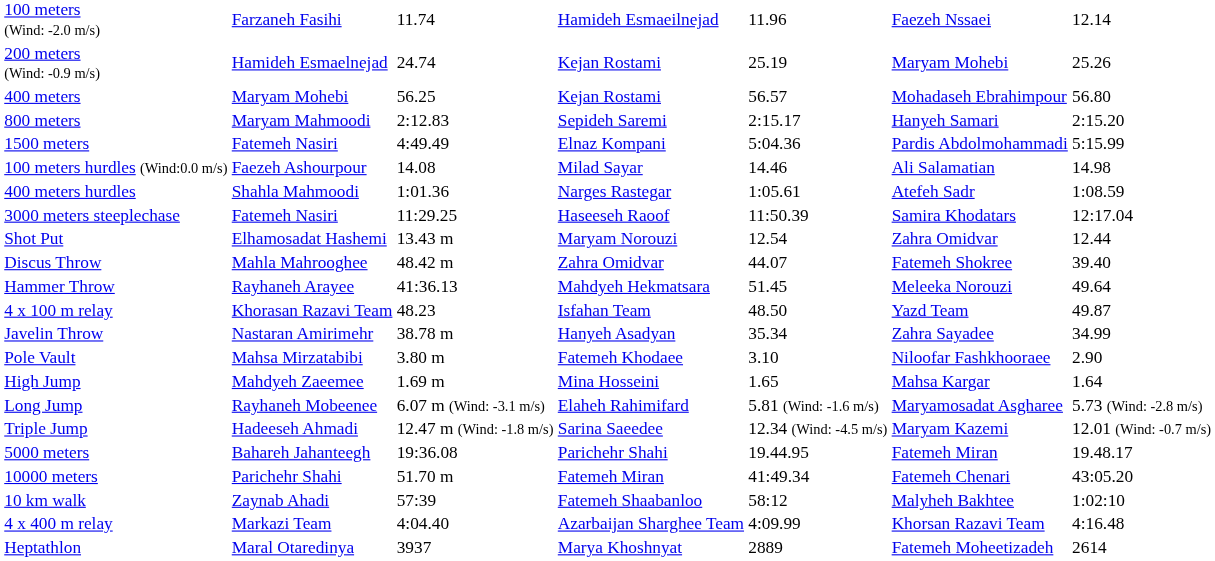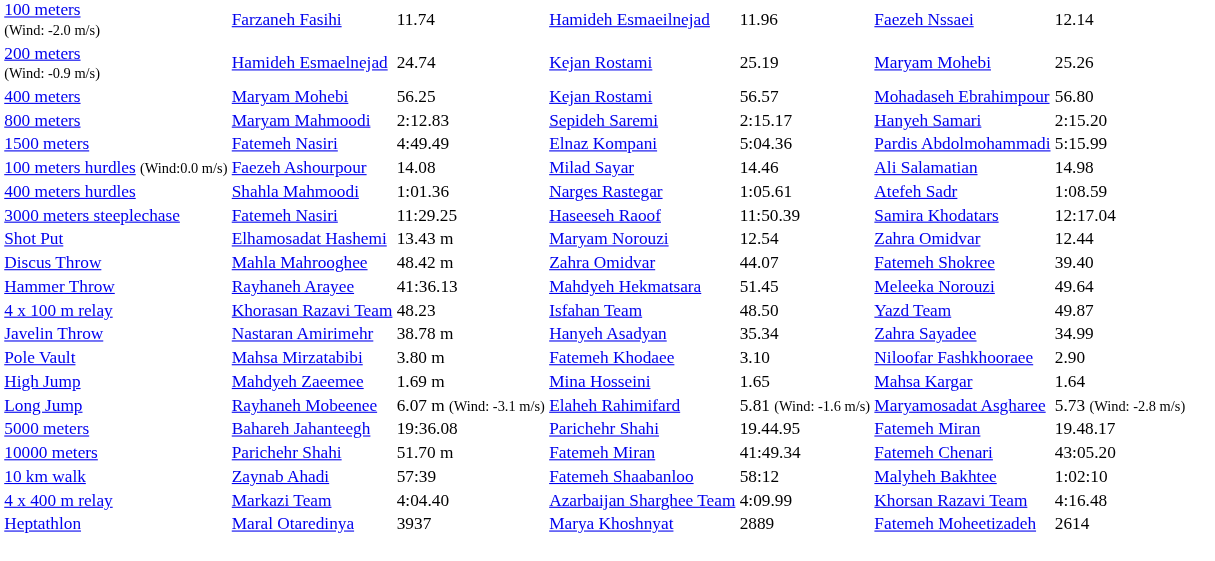 <table>
 <tr>
 <td><a href='#'>100 meters</a><br> <small>(Wind: -2.0 m/s)</small></td>
 <td><a href='#'>Farzaneh Fasihi</a></td>
 <td>11.74</td>
 <td><a href='#'>Hamideh Esmaeilnejad</a></td>
 <td>11.96</td>
 <td><a href='#'>Faezeh Nssaei</a></td>
 <td>12.14</td>
 </tr>
 <tr>
 <td><a href='#'>200 meters</a><br> <small>(Wind: -0.9 m/s)</small></td>
 <td><a href='#'>Hamideh Esmaelnejad</a></td>
 <td>24.74</td>
 <td><a href='#'>Kejan Rostami</a></td>
 <td>25.19</td>
 <td><a href='#'>Maryam Mohebi</a></td>
 <td>25.26</td>
 </tr>
 <tr>
 <td><a href='#'>400 meters</a></td>
 <td><a href='#'>Maryam Mohebi</a></td>
 <td>56.25</td>
 <td><a href='#'>Kejan Rostami</a></td>
 <td>56.57</td>
 <td><a href='#'>Mohadaseh Ebrahimpour</a></td>
 <td>56.80</td>
 </tr>
 <tr>
 <td><a href='#'>800 meters</a></td>
 <td><a href='#'>Maryam Mahmoodi</a></td>
 <td>2:12.83</td>
 <td><a href='#'>Sepideh Saremi</a></td>
 <td>2:15.17</td>
 <td><a href='#'>Hanyeh Samari</a></td>
 <td>2:15.20</td>
 </tr>
 <tr>
 <td><a href='#'>1500 meters</a></td>
 <td><a href='#'>Fatemeh Nasiri</a></td>
 <td>4:49.49</td>
 <td><a href='#'>Elnaz Kompani</a></td>
 <td>5:04.36</td>
 <td><a href='#'>Pardis Abdolmohammadi</a></td>
 <td>5:15.99</td>
 </tr>
 <tr>
 <td><a href='#'>100 meters hurdles</a> <small>(Wind:0.0 m/s)</small></td>
 <td><a href='#'>Faezeh Ashourpour</a></td>
 <td>14.08</td>
 <td><a href='#'>Milad Sayar</a></td>
 <td>14.46</td>
 <td><a href='#'>Ali Salamatian</a></td>
 <td>14.98</td>
 </tr>
 <tr>
 <td><a href='#'>400 meters hurdles</a></td>
 <td><a href='#'>Shahla Mahmoodi</a></td>
 <td>1:01.36</td>
 <td><a href='#'>Narges Rastegar</a></td>
 <td>1:05.61</td>
 <td><a href='#'>Atefeh Sadr</a></td>
 <td>1:08.59</td>
 </tr>
 <tr>
 <td><a href='#'>3000 meters steeplechase</a></td>
 <td><a href='#'>Fatemeh Nasiri</a></td>
 <td>11:29.25</td>
 <td><a href='#'>Haseeseh Raoof</a></td>
 <td>11:50.39</td>
 <td><a href='#'>Samira Khodatars</a></td>
 <td>12:17.04</td>
 </tr>
 <tr>
 <td><a href='#'>Shot Put</a></td>
 <td><a href='#'>Elhamosadat Hashemi</a></td>
 <td>13.43 m</td>
 <td><a href='#'>Maryam Norouzi</a></td>
 <td>12.54</td>
 <td><a href='#'>Zahra Omidvar</a></td>
 <td>12.44</td>
 </tr>
 <tr>
 <td><a href='#'>Discus Throw</a></td>
 <td><a href='#'>Mahla Mahrooghee</a></td>
 <td>48.42 m</td>
 <td><a href='#'>Zahra Omidvar</a></td>
 <td>44.07</td>
 <td><a href='#'>Fatemeh Shokree</a></td>
 <td>39.40</td>
 </tr>
 <tr>
 <td><a href='#'>Hammer Throw</a></td>
 <td><a href='#'>Rayhaneh Arayee</a></td>
 <td>41:36.13</td>
 <td><a href='#'>Mahdyeh Hekmatsara</a></td>
 <td>51.45</td>
 <td><a href='#'>Meleeka Norouzi</a></td>
 <td>49.64</td>
 </tr>
 <tr>
 <td><a href='#'>4 x 100 m relay</a></td>
 <td><a href='#'>Khorasan Razavi Team</a></td>
 <td>48.23</td>
 <td><a href='#'>Isfahan Team</a></td>
 <td>48.50</td>
 <td><a href='#'>Yazd Team</a></td>
 <td>49.87</td>
 </tr>
 <tr>
 <td><a href='#'>Javelin Throw</a></td>
 <td><a href='#'>Nastaran Amirimehr</a></td>
 <td>38.78 m</td>
 <td><a href='#'>Hanyeh Asadyan</a></td>
 <td>35.34</td>
 <td><a href='#'>Zahra Sayadee</a></td>
 <td>34.99</td>
 </tr>
 <tr>
 <td><a href='#'>Pole Vault</a></td>
 <td><a href='#'>Mahsa Mirzatabibi</a></td>
 <td>3.80 m</td>
 <td><a href='#'>Fatemeh Khodaee</a></td>
 <td>3.10</td>
 <td><a href='#'>Niloofar Fashkhooraee</a></td>
 <td>2.90</td>
 </tr>
 <tr>
 <td><a href='#'>High Jump</a></td>
 <td><a href='#'>Mahdyeh Zaeemee</a></td>
 <td>1.69 m</td>
 <td><a href='#'>Mina Hosseini</a></td>
 <td>1.65</td>
 <td><a href='#'>Mahsa Kargar</a></td>
 <td>1.64</td>
 </tr>
 <tr>
 <td><a href='#'>Long Jump</a></td>
 <td><a href='#'>Rayhaneh Mobeenee</a></td>
 <td>6.07 m <small>(Wind: -3.1 m/s)</small></td>
 <td><a href='#'>Elaheh Rahimifard</a></td>
 <td>5.81 <small>(Wind: -1.6 m/s)</small></td>
 <td><a href='#'>Maryamosadat Asgharee</a></td>
 <td>5.73 <small>(Wind: -2.8 m/s)</small></td>
 </tr>
 <tr>
-<td><a href='#'>Triple Jump</a></td>
-<td><a href='#'>Hadeeseh Ahmadi</a></td>
-<td>12.47 m <small>(Wind: -1.8 m/s)</small></td>
-<td><a href='#'>Sarina Saeedee</a></td>
-<td>12.34 <small>(Wind: -4.5 m/s)</small></td>
-<td><a href='#'>Maryam Kazemi</a></td>
-<td>12.01 <small>(Wind: -0.7 m/s)</small></td>
-</tr>
-<tr>
 <td><a href='#'>5000 meters</a></td>
 <td><a href='#'>Bahareh Jahanteegh</a></td>
 <td>19:36.08</td>
 <td><a href='#'>Parichehr Shahi</a></td>
 <td>19.44.95</td>
 <td><a href='#'>Fatemeh Miran</a></td>
 <td>19.48.17</td>
 </tr>
 <tr>
 <td><a href='#'>10000 meters</a></td>
 <td><a href='#'>Parichehr Shahi</a></td>
 <td>51.70 m</td>
 <td><a href='#'>Fatemeh Miran</a></td>
 <td>41:49.34</td>
 <td><a href='#'>Fatemeh Chenari</a></td>
 <td>43:05.20</td>
 </tr>
 <tr>
 <td><a href='#'>10 km walk</a></td>
 <td><a href='#'>Zaynab Ahadi</a></td>
 <td>57:39</td>
 <td><a href='#'>Fatemeh Shaabanloo</a></td>
 <td>58:12</td>
 <td><a href='#'>Malyheh Bakhtee</a></td>
 <td>1:02:10</td>
 </tr>
 <tr>
 <td><a href='#'>4 x 400 m relay</a></td>
 <td><a href='#'>Markazi Team</a></td>
 <td>4:04.40</td>
 <td><a href='#'>Azarbaijan Sharghee Team</a></td>
 <td>4:09.99</td>
 <td><a href='#'>Khorsan Razavi Team</a></td>
 <td>4:16.48</td>
 </tr>
 <tr>
 <td><a href='#'>Heptathlon</a></td>
 <td><a href='#'>Maral Otaredinya</a></td>
 <td>3937</td>
 <td><a href='#'>Marya Khoshnyat</a></td>
 <td>2889</td>
 <td><a href='#'>Fatemeh Moheetizadeh</a></td>
 <td>2614</td>
 </tr>
 </table>
